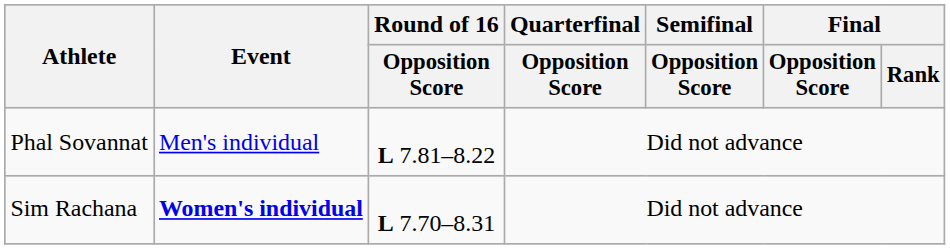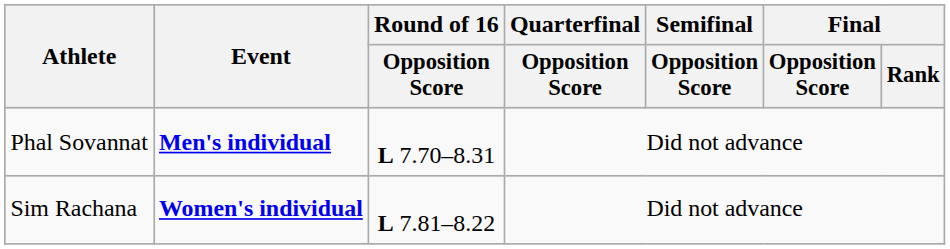 <table class=wikitable style=font-size:90%;text-align:center>
 <tr>
 <th rowspan=2>Athlete</th>
 <th rowspan=2>Event</th>
 <th>Round of 16</th>
 <th>Quarterfinal</th>
 <th>Semifinal</th>
 <th colspan=2>Final</th>
 </tr>
 <tr style=font-size:95%>
 <th>Opposition<br>Score</th>
 <th>Opposition<br>Score</th>
 <th>Opposition<br>Score</th>
 <th>Opposition<br>Score</th>
 <th>Rank</th>
 </tr>
 <tr>
 <td align=left>Phal Sovannat</td>
-<td align=left><a href='#'>Men's individual</a></td>
-<td><br><strong>L</strong> 7.81–8.22</td>
+<td align=left><strong><a href='#'>Men's individual</a></strong></td>
+<td><br><strong>L</strong> 7.70–8.31</td>
 <td colspan=4>Did not advance</td>
 </tr>
 <tr>
 <td align=left>Sim Rachana</td>
 <td align=left><strong><a href='#'>Women's individual</a></strong></td>
-<td><br><strong>L</strong> 7.70–8.31</td>
+<td><br><strong>L</strong> 7.81–8.22</td>
 <td colspan=4>Did not advance</td>
 </tr>
 </table>
